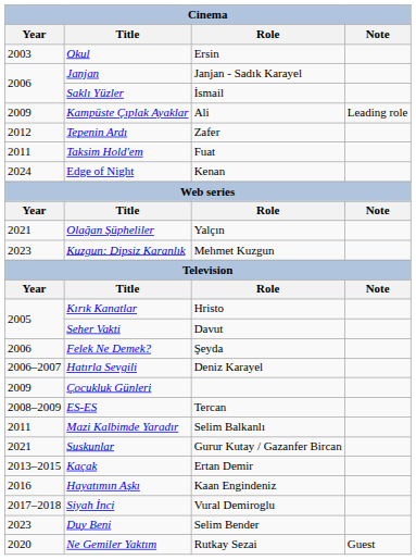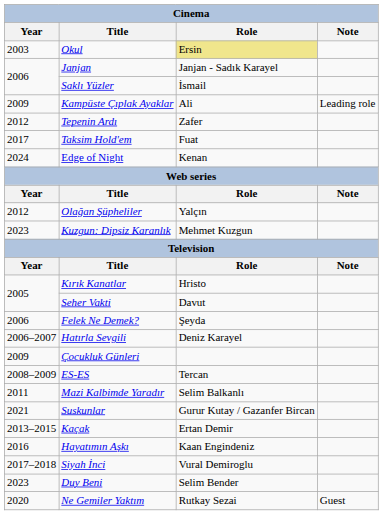 <table class="wikitable" style="font-size: 90%;">
 <tr>
 <th colspan="4" style="background:LightSteelBlue">Cinema</th>
 </tr>
 <tr>
 <th>Year</th>
 <th>Title</th>
 <th>Role</th>
 <th>Note</th>
 </tr>
 <tr>
 <td>2003</td>
 <td><em><a href='#'>Okul</a></em></td>
-<td>Ersin</td>
+<td style="background: khaki;">Ersin</td>
 <td></td>
 </tr>
 <tr>
 <td rowspan="2">2006</td>
 <td><em><a href='#'>Janjan</a></em></td>
 <td>Janjan - Sadık Karayel</td>
 <td></td>
 </tr>
 <tr>
 <td><em><a href='#'>Saklı Yüzler</a></em></td>
 <td>İsmail</td>
 <td></td>
 </tr>
 <tr>
 <td>2009</td>
 <td><em><a href='#'>Kampüste Çıplak Ayaklar</a></em></td>
 <td>Ali</td>
 <td>Leading role</td>
 </tr>
 <tr>
 <td>2012</td>
 <td><em><a href='#'>Tepenin Ardı</a></em></td>
 <td>Zafer</td>
 <td></td>
 </tr>
 <tr>
-<td>2011</td>
+<td>2017</td>
 <td><em><a href='#'>Taksim Hold'em</a></em></td>
 <td>Fuat</td>
 <td></td>
 </tr>
 <tr>
 <td>2024</td>
 <td><a href='#'>Edge of Night</a></td>
 <td>Kenan</td>
 <td></td>
 </tr>
 <tr>
 <th colspan="4" style="background:LightSteelBlue">Web series</th>
 </tr>
 <tr>
 <th>Year</th>
 <th>Title</th>
 <th>Role</th>
 <th>Note</th>
 </tr>
 <tr>
-<td>2021</td>
+<td>2012</td>
 <td><em><a href='#'>Olağan Şüpheliler</a></em></td>
 <td>Yalçın</td>
 <td></td>
 </tr>
 <tr>
 <td>2023</td>
 <td><em><a href='#'>Kuzgun: Dipsiz Karanlık</a></em></td>
 <td>Mehmet Kuzgun</td>
 <td></td>
 </tr>
 <tr>
 <th colspan="4" style="background:LightSteelBlue">Television</th>
 </tr>
 <tr>
 <th>Year</th>
 <th>Title</th>
 <th>Role</th>
 <th>Note</th>
 </tr>
 <tr>
 <td rowspan="2">2005</td>
 <td><em><a href='#'>Kırık Kanatlar</a></em></td>
 <td>Hristo</td>
 <td></td>
 </tr>
 <tr>
 <td><em><a href='#'>Seher Vakti</a></em></td>
 <td>Davut</td>
 <td></td>
 </tr>
 <tr>
 <td>2006</td>
 <td><em><a href='#'>Felek Ne Demek?</a></em></td>
 <td>Şeyda</td>
 <td></td>
 </tr>
 <tr>
 <td>2006–2007</td>
 <td><em><a href='#'>Hatırla Sevgili</a></em></td>
 <td>Deniz Karayel</td>
 <td></td>
 </tr>
 <tr>
 <td>2009</td>
 <td><em><a href='#'>Çocukluk Günleri</a></em></td>
 <td></td>
 <td></td>
 </tr>
 <tr>
 <td>2008–2009</td>
 <td><em><a href='#'>ES-ES</a></em></td>
 <td>Tercan</td>
 <td></td>
 </tr>
 <tr>
 <td>2011</td>
 <td><em><a href='#'>Mazi Kalbimde Yaradır</a></em></td>
 <td>Selim Balkanlı</td>
 <td></td>
 </tr>
 <tr>
 <td>2021</td>
 <td><em><a href='#'>Suskunlar</a></em></td>
 <td>Gurur Kutay / Gazanfer Bircan</td>
 <td></td>
 </tr>
 <tr>
 <td>2013–2015</td>
 <td><em><a href='#'>Kaçak</a></em></td>
 <td>Ertan Demir</td>
 <td></td>
 </tr>
 <tr>
 <td>2016</td>
 <td><em><a href='#'>Hayatımın Aşkı</a></em></td>
 <td>Kaan Engindeniz</td>
 <td></td>
 </tr>
 <tr>
 <td>2017–2018</td>
 <td><em><a href='#'>Siyah İnci</a></em></td>
 <td>Vural Demiroglu</td>
 <td></td>
 </tr>
 <tr>
 <td>2023</td>
 <td><em><a href='#'>Duy Beni</a></em></td>
 <td>Selim Bender</td>
 <td></td>
 </tr>
 <tr>
 <td>2020</td>
 <td><em><a href='#'>Ne Gemiler Yaktım</a></em></td>
 <td>Rutkay Sezai</td>
 <td>Guest</td>
 </tr>
 </table>
